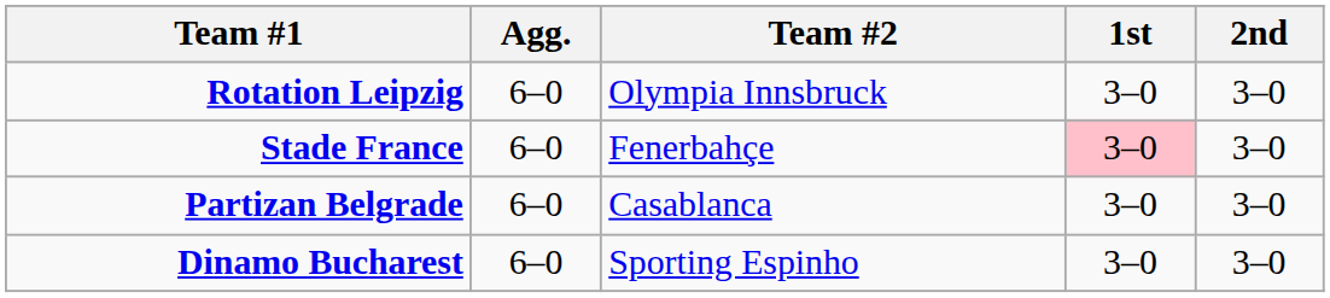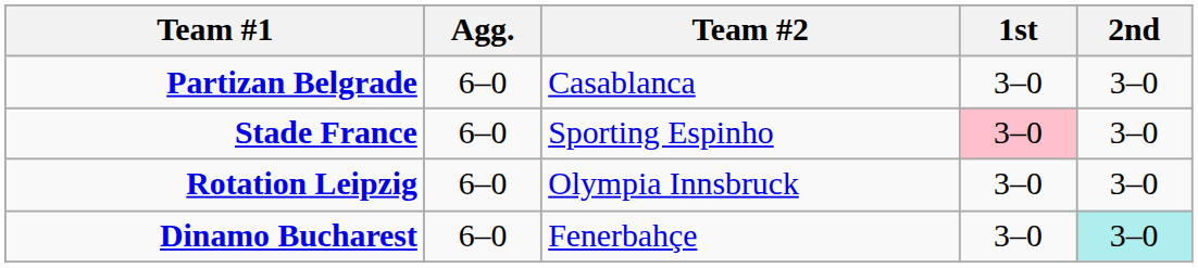 <table class=wikitable style="text-align:center">
 <tr>
 <th width=200>Team #1</th>
 <th width=50>Agg.</th>
 <th width=200>Team #2</th>
 <th width=50>1st</th>
 <th width=50>2nd</th>
 </tr>
 <tr>
+<td align=right><strong><a href='#'>Partizan Belgrade</a></strong> </td>
+<td>6–0</td>
+<td align=left> <a href='#'>Casablanca</a></td>
+<td align=center>3–0</td>
+<td align=center>3–0</td>
+</tr>
+<tr>
+<td align=right><strong><a href='#'>Stade France</a></strong> </td>
+<td>6–0</td>
+<td align=left> <a href='#'>Sporting Espinho</a></td>
+<td align=center style="background: pink;">3–0</td>
+<td align=center>3–0</td>
+</tr>
+<tr>
 <td align=right><strong><a href='#'>Rotation Leipzig</a></strong> </td>
 <td>6–0</td>
 <td align=left> <a href='#'>Olympia Innsbruck</a></td>
 <td align=center>3–0</td>
 <td align=center>3–0</td>
 </tr>
 <tr>
-<td align=right><strong><a href='#'>Stade France</a></strong> </td>
+<td align=right><strong><a href='#'>Dinamo Bucharest</a></strong> </td>
 <td>6–0</td>
 <td align=left> <a href='#'>Fenerbahçe</a></td>
-<td align=center style="background: pink;">3–0</td>
 <td align=center>3–0</td>
-</tr>
-<tr>
-<td align=right><strong><a href='#'>Partizan Belgrade</a></strong> </td>
-<td>6–0</td>
-<td align=left> <a href='#'>Casablanca</a></td>
-<td align=center>3–0</td>
-<td align=center>3–0</td>
-</tr>
-<tr>
-<td align=right><strong><a href='#'>Dinamo Bucharest</a></strong> </td>
-<td>6–0</td>
-<td align=left> <a href='#'>Sporting Espinho</a></td>
-<td align=center>3–0</td>
-<td align=center>3–0</td>
+<td align=center style="background: paleturquoise;">3–0</td>
 </tr>
 </table>
